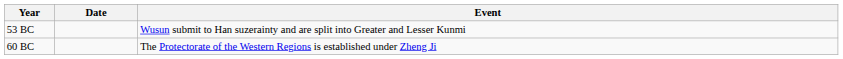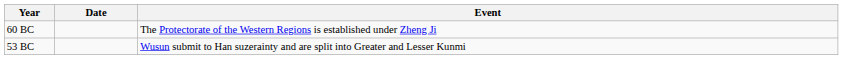 <table class="wikitable" style="width:100%;">
 <tr>
 <th style="width:6%">Year</th>
 <th style="width:10%">Date</th>
 <th>Event</th>
 </tr>
 <tr>
+<td>60 BC</td>
+<td></td>
+<td>The <a href='#'>Protectorate of the Western Regions</a> is established under <a href='#'>Zheng Ji</a></td>
+</tr>
+<tr>
 <td>53 BC</td>
 <td></td>
 <td><a href='#'>Wusun</a> submit to Han suzerainty and are split into Greater and Lesser Kunmi</td>
 </tr>
-<tr>
-<td>60 BC</td>
-<td></td>
-<td>The <a href='#'>Protectorate of the Western Regions</a> is established under <a href='#'>Zheng Ji</a></td>
-</tr>
 </table>
